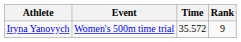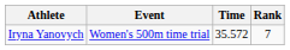 <table class=wikitable style="font-size:90%">
 <tr>
 <th>Athlete</th>
 <th>Event</th>
 <th>Time</th>
 <th>Rank</th>
 </tr>
 <tr align=center>
 <td align=left><a href='#'>Iryna Yanovych</a></td>
 <td align=left><a href='#'>Women's 500m time trial</a></td>
 <td>35.572</td>
-<td>9</td>
+<td>7</td>
 </tr>
 </table>
